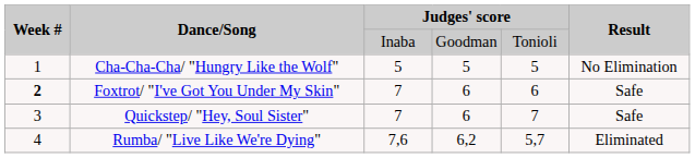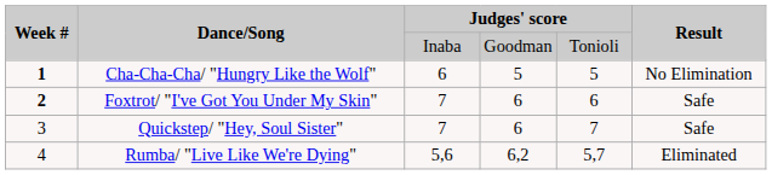 <table class="wikitable" border="1" style="float:left;">
 <tr>
 <td rowspan="2" bgcolor="#CCCCCC" align="Center"><strong>Week #</strong></td>
 <td rowspan="2" bgcolor="#CCCCCC" align="Center"><strong>Dance/Song</strong></td>
 <td colspan="3" bgcolor="#CCCCCC" align="Center"><strong>Judges' score</strong></td>
 <td rowspan="2" bgcolor="#CCCCCC" align="Center"><strong>Result</strong></td>
 </tr>
 <tr>
 <td bgcolor="#CCCCCC" width="10%" align="center">Inaba</td>
 <td bgcolor="#CCCCCC" width="10%" align="center">Goodman</td>
 <td bgcolor="#CCCCCC" width="10%" align="center">Tonioli</td>
 </tr>
 <tr>
-<td align="center" bgcolor="#FAF6F6">1</td>
+<td align="center" bgcolor="#FAF6F6"><strong>1</strong></td>
 <td align="center" bgcolor="#FAF6F6"><a href='#'>Cha-Cha-Cha</a>/ "<a href='#'>Hungry Like the Wolf</a>"</td>
-<td align="center" bgcolor="#FAF6F6">5</td>
+<td align="center" bgcolor="#FAF6F6">6</td>
 <td align="center" bgcolor="#FAF6F6">5</td>
 <td align="center" bgcolor="#FAF6F6">5</td>
 <td align="center" bgcolor="#FAF6F6">No Elimination</td>
 </tr>
 <tr>
 <td align="center" bgcolor="#FAF6F6"><strong>2</strong></td>
 <td align="center" bgcolor="#FAF6F6"><a href='#'>Foxtrot</a>/ "<a href='#'>I've Got You Under My Skin</a>"</td>
 <td align="center" bgcolor="#FAF6F6">7</td>
 <td align="center" bgcolor="#FAF6F6">6</td>
 <td align="center" bgcolor="#FAF6F6">6</td>
 <td align="center" bgcolor="#FAF6F6">Safe</td>
 </tr>
 <tr>
 <td align="center" bgcolor="#FAF6F6">3</td>
 <td align="center" bgcolor="#FAF6F6"><a href='#'>Quickstep</a>/ "<a href='#'>Hey, Soul Sister</a>"</td>
 <td align="center" bgcolor="#FAF6F6">7</td>
 <td align="center" bgcolor="#FAF6F6">6</td>
 <td align="center" bgcolor="#FAF6F6">7</td>
 <td align="center" bgcolor="#FAF6F6">Safe</td>
 </tr>
 <tr>
 <td align="center" bgcolor="#FAF6F6">4</td>
 <td align="center" bgcolor="#FAF6F6"><a href='#'>Rumba</a>/ "<a href='#'>Live Like We're Dying</a>"</td>
-<td align="center" bgcolor="#FAF6F6">7,6</td>
+<td align="center" bgcolor="#FAF6F6">5,6</td>
 <td align="center" bgcolor="#FAF6F6">6,2</td>
 <td align="center" bgcolor="#FAF6F6">5,7</td>
 <td align="center" bgcolor="#FAF6F6">Eliminated</td>
 </tr>
 </table>
